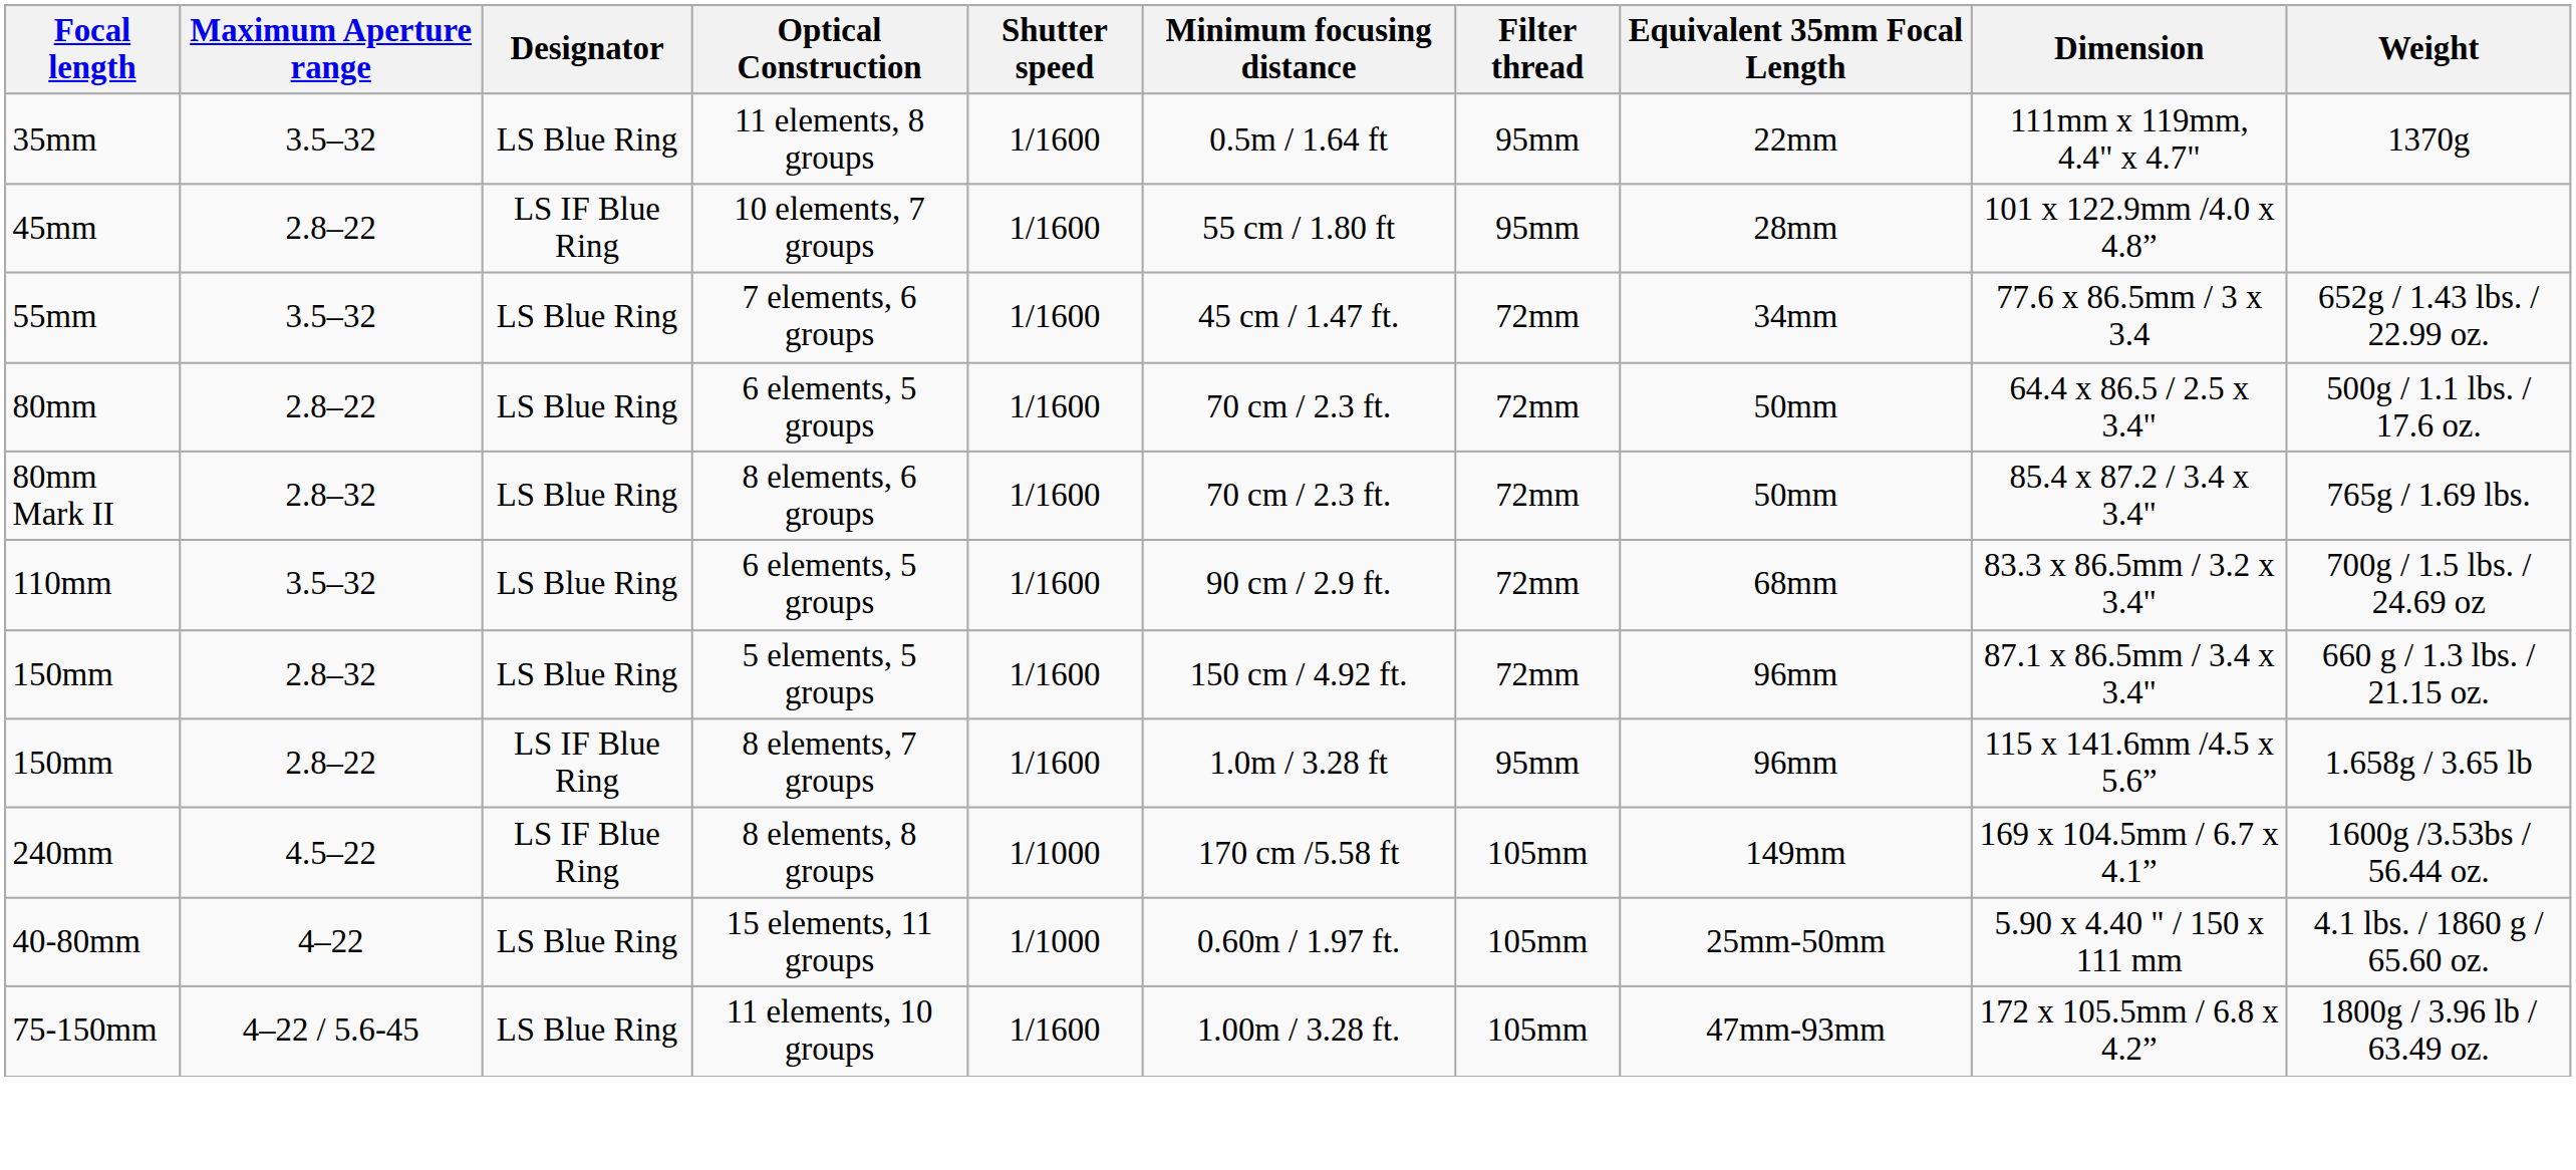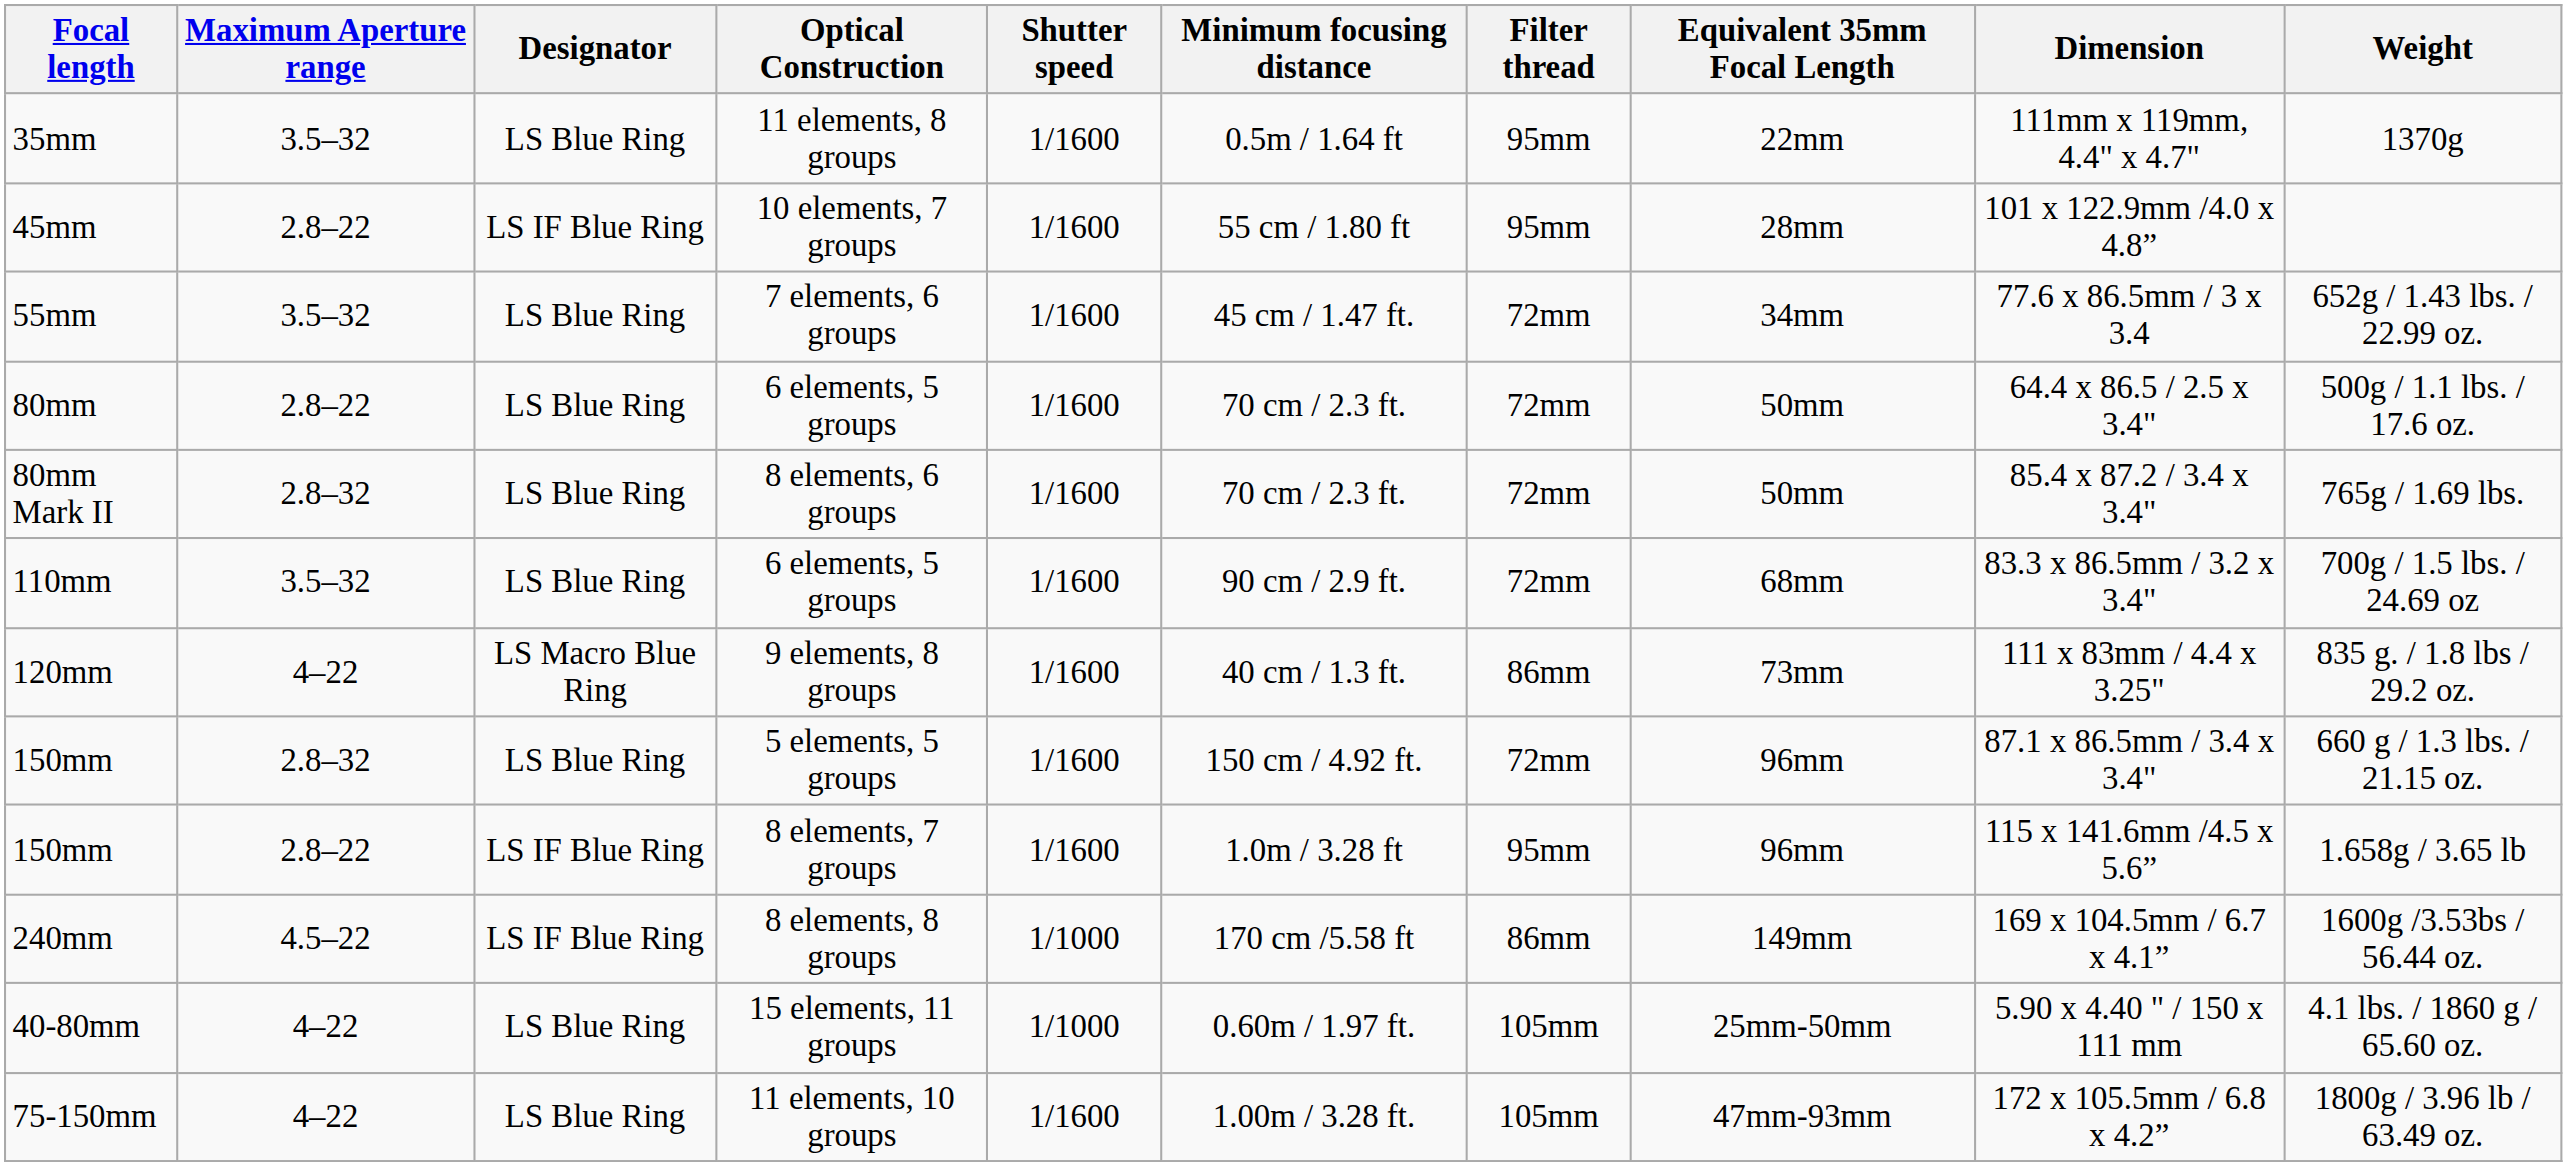 <table class="wikitable sortable" style="text-align:center">
 <tr>
 <th><a href='#'>Focal length</a></th>
 <th><a href='#'>Maximum Aperture range</a></th>
 <th>Designator</th>
 <th>Optical Construction</th>
 <th>Shutter speed</th>
 <th>Minimum focusing distance</th>
 <th>Filter thread</th>
 <th>Equivalent 35mm Focal Length</th>
 <th>Dimension</th>
 <th>Weight</th>
 </tr>
 <tr>
 <td style="text-align:left;">35mm</td>
 <td>3.5–32</td>
 <td>LS Blue Ring</td>
 <td>11 elements, 8 groups</td>
 <td>1/1600</td>
 <td>0.5m / 1.64 ft</td>
 <td>95mm</td>
 <td>22mm</td>
 <td>111mm x 119mm, 4.4" x 4.7"</td>
 <td>1370g</td>
 </tr>
 <tr>
 <td style="text-align:left;">45mm</td>
 <td>2.8–22</td>
 <td>LS IF Blue Ring</td>
 <td>10 elements, 7 groups</td>
 <td>1/1600</td>
 <td>55 cm / 1.80 ft</td>
 <td>95mm</td>
 <td>28mm</td>
 <td>101 x 122.9mm /4.0 x 4.8”</td>
 <td></td>
 </tr>
 <tr>
 <td style="text-align:left;">55mm</td>
 <td>3.5–32</td>
 <td>LS Blue Ring</td>
 <td>7 elements, 6 groups</td>
 <td>1/1600</td>
 <td>45 cm / 1.47 ft.</td>
 <td>72mm</td>
 <td>34mm</td>
 <td>77.6 x 86.5mm / 3 x 3.4</td>
 <td>652g / 1.43 lbs. / 22.99 oz.</td>
 </tr>
 <tr>
 <td style="text-align:left;">80mm</td>
 <td>2.8–22</td>
 <td>LS Blue Ring</td>
 <td>6 elements, 5 groups</td>
 <td>1/1600</td>
 <td>70 cm / 2.3 ft.</td>
 <td>72mm</td>
 <td>50mm</td>
 <td>64.4 x 86.5 / 2.5 x 3.4"</td>
 <td>500g / 1.1 lbs. / 17.6 oz.</td>
 </tr>
 <tr>
 <td style="text-align:left;">80mm Mark II</td>
 <td>2.8–32</td>
 <td>LS Blue Ring</td>
 <td>8 elements, 6 groups</td>
 <td>1/1600</td>
 <td>70 cm / 2.3 ft.</td>
 <td>72mm</td>
 <td>50mm</td>
 <td>85.4 x 87.2 / 3.4 x 3.4"</td>
 <td>765g / 1.69 lbs.</td>
 </tr>
 <tr>
 <td style="text-align:left;">110mm</td>
 <td>3.5–32</td>
 <td>LS Blue Ring</td>
 <td>6 elements, 5 groups</td>
 <td>1/1600</td>
 <td>90 cm / 2.9 ft.</td>
 <td>72mm</td>
 <td>68mm</td>
 <td>83.3 x 86.5mm / 3.2 x 3.4"</td>
 <td>700g / 1.5 lbs. / 24.69 oz</td>
 </tr>
 <tr>
+<td style="text-align:left;">120mm</td>
+<td>4–22</td>
+<td>LS Macro Blue Ring</td>
+<td>9 elements, 8 groups</td>
+<td>1/1600</td>
+<td>40 cm / 1.3 ft.</td>
+<td>86mm</td>
+<td>73mm</td>
+<td>111 x 83mm / 4.4 x 3.25"</td>
+<td>835 g. / 1.8 lbs / 29.2 oz.</td>
+</tr>
+<tr>
 <td style="text-align:left;">150mm</td>
 <td>2.8–32</td>
 <td>LS Blue Ring</td>
 <td>5 elements, 5 groups</td>
 <td>1/1600</td>
 <td>150 cm / 4.92 ft.</td>
 <td>72mm</td>
 <td>96mm</td>
 <td>87.1 x 86.5mm / 3.4 x 3.4"</td>
 <td>660 g / 1.3 lbs. / 21.15 oz.</td>
 </tr>
 <tr>
 <td style="text-align:left;">150mm</td>
 <td>2.8–22</td>
 <td>LS IF Blue Ring</td>
 <td>8 elements, 7 groups</td>
 <td>1/1600</td>
 <td>1.0m / 3.28 ft</td>
 <td>95mm</td>
 <td>96mm</td>
 <td>115 x 141.6mm /4.5 x 5.6”</td>
 <td>1.658g / 3.65 lb</td>
 </tr>
 <tr>
 <td style="text-align:left;">240mm</td>
 <td>4.5–22</td>
 <td>LS IF Blue Ring</td>
 <td>8 elements, 8 groups</td>
 <td>1/1000</td>
 <td>170 cm /5.58 ft</td>
-<td>105mm</td>
+<td>86mm</td>
 <td>149mm</td>
 <td>169 x 104.5mm / 6.7 x 4.1”</td>
 <td>1600g /3.53bs / 56.44 oz.</td>
 </tr>
 <tr>
 <td style="text-align:left;">40-80mm</td>
 <td>4–22</td>
 <td>LS Blue Ring</td>
 <td>15 elements, 11 groups</td>
 <td>1/1000</td>
 <td>0.60m / 1.97 ft.</td>
 <td>105mm</td>
 <td>25mm-50mm</td>
 <td>5.90 x 4.40 " / 150 x 111 mm</td>
 <td>4.1 lbs. / 1860 g / 65.60 oz.</td>
 </tr>
 <tr>
 <td style="text-align:left;">75-150mm</td>
-<td>4–22 / 5.6-45</td>
+<td>4–22</td>
 <td>LS Blue Ring</td>
 <td>11 elements, 10 groups</td>
 <td>1/1600</td>
 <td>1.00m / 3.28 ft.</td>
 <td>105mm</td>
 <td>47mm-93mm</td>
 <td>172 x 105.5mm / 6.8 x 4.2”</td>
 <td>1800g / 3.96 lb / 63.49 oz.</td>
 </tr>
 <tr>
 </tr>
 </table>
